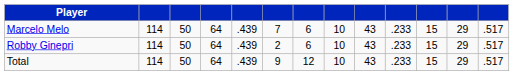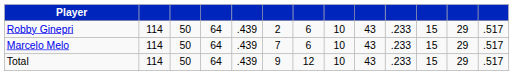 <table class="wikitable" style="text-align:center">
 <tr>
 <th style="background:#0025BD; color:white" width="200px">Player</th>
 <th style="background:#0025BD; color:white" width="40px"></th>
 <th style="background:#0025BD; color:white" width="40px"></th>
 <th style="background:#0025BD; color:white" width="40px"></th>
 <th style="background:#0025BD; color:white" width="40px"></th>
 <th style="background:#0025BD; color:white" width="40px"></th>
 <th style="background:#0025BD; color:white" width="40px"></th>
 <th style="background:#0025BD; color:white" width="40px"></th>
 <th style="background:#0025BD; color:white" width="40px"></th>
 <th style="background:#0025BD; color:white" width="40px"></th>
 <th style="background:#0025BD; color:white" width="40px"></th>
 <th style="background:#0025BD; color:white" width="40px"></th>
 <th style="background:#0025BD; color:white" width="40px"></th>
 </tr>
 <tr>
-<td style="text-align:left"><a href='#'>Marcelo Melo</a></td>
+<td style="text-align:left"><a href='#'>Robby Ginepri</a></td>
 <td>114</td>
 <td>50</td>
 <td>64</td>
 <td>.439</td>
-<td>7</td>
+<td>2</td>
 <td>6</td>
 <td>10</td>
 <td>43</td>
 <td>.233</td>
 <td>15</td>
 <td>29</td>
 <td>.517</td>
 </tr>
 <tr>
-<td style="text-align:left"><a href='#'>Robby Ginepri</a></td>
+<td style="text-align:left"><a href='#'>Marcelo Melo</a></td>
 <td>114</td>
 <td>50</td>
 <td>64</td>
 <td>.439</td>
-<td>2</td>
+<td>7</td>
 <td>6</td>
 <td>10</td>
 <td>43</td>
 <td>.233</td>
 <td>15</td>
 <td>29</td>
 <td>.517</td>
 </tr>
 <tr>
 <td style="text-align:left">Total</td>
 <td>114</td>
 <td>50</td>
 <td>64</td>
 <td>.439</td>
 <td>9</td>
 <td>12</td>
 <td>10</td>
 <td>43</td>
 <td>.233</td>
 <td>15</td>
 <td>29</td>
 <td>.517</td>
 </tr>
 </table>
